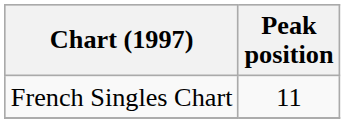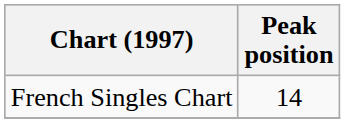 <table class="wikitable">
 <tr>
 <th>Chart (1997)</th>
 <th>Peak<br>position</th>
 </tr>
 <tr>
 <td>French Singles Chart</td>
-<td align="center">11</td>
+<td align="center">14</td>
 </tr>
 <tr>
 </tr>
 </table>
